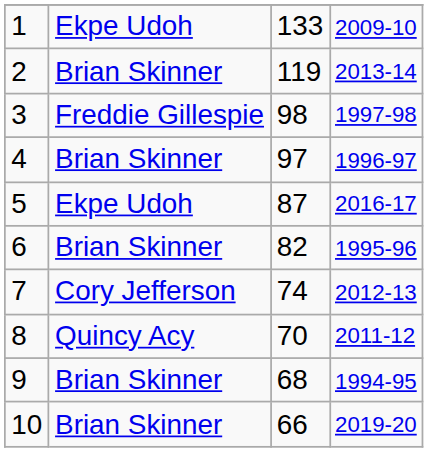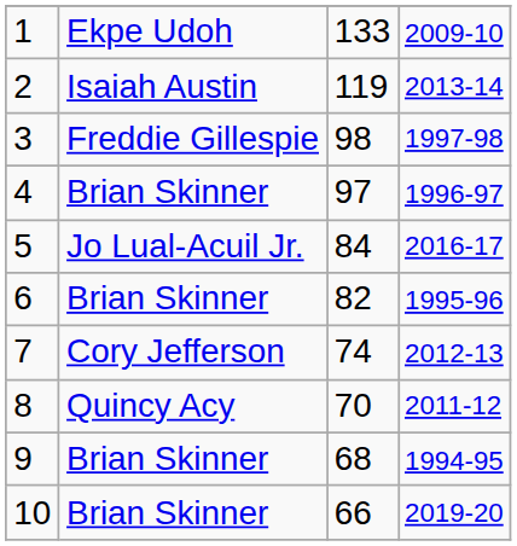 <table class="wikitable">
 <tr>
 </tr>
 <tr>
 <td>1</td>
 <td><a href='#'>Ekpe Udoh</a></td>
 <td>133</td>
 <td style="font-size:80%;"><a href='#'>2009-10</a></td>
 </tr>
 <tr>
 <td>2</td>
-<td><a href='#'>Brian Skinner</a></td>
+<td><a href='#'>Isaiah Austin</a></td>
 <td>119</td>
 <td style="font-size:80%;"><a href='#'>2013-14</a></td>
 </tr>
 <tr>
 <td>3</td>
 <td><a href='#'>Freddie Gillespie</a></td>
 <td>98</td>
 <td style="font-size:80%;"><a href='#'>1997-98</a></td>
 </tr>
 <tr>
 <td>4</td>
 <td><a href='#'>Brian Skinner</a></td>
 <td>97</td>
 <td style="font-size:80%;"><a href='#'>1996-97</a></td>
 </tr>
 <tr>
 <td>5</td>
-<td><a href='#'>Ekpe Udoh</a></td>
-<td>87</td>
+<td><a href='#'>Jo Lual-Acuil Jr.</a></td>
+<td>84</td>
 <td style="font-size:80%;"><a href='#'>2016-17</a></td>
 </tr>
 <tr>
 <td>6</td>
 <td><a href='#'>Brian Skinner</a></td>
 <td>82</td>
 <td style="font-size:80%;"><a href='#'>1995-96</a></td>
 </tr>
 <tr>
 <td>7</td>
 <td><a href='#'>Cory Jefferson</a></td>
 <td>74</td>
 <td style="font-size:80%;"><a href='#'>2012-13</a></td>
 </tr>
 <tr>
 <td>8</td>
 <td><a href='#'>Quincy Acy</a></td>
 <td>70</td>
 <td style="font-size:80%;"><a href='#'>2011-12</a></td>
 </tr>
 <tr>
 <td>9</td>
 <td><a href='#'>Brian Skinner</a></td>
 <td>68</td>
 <td style="font-size:80%;"><a href='#'>1994-95</a></td>
 </tr>
 <tr>
 <td>10</td>
 <td><a href='#'>Brian Skinner</a></td>
 <td>66</td>
 <td style="font-size:80%;"><a href='#'>2019-20</a></td>
 </tr>
 </table>
